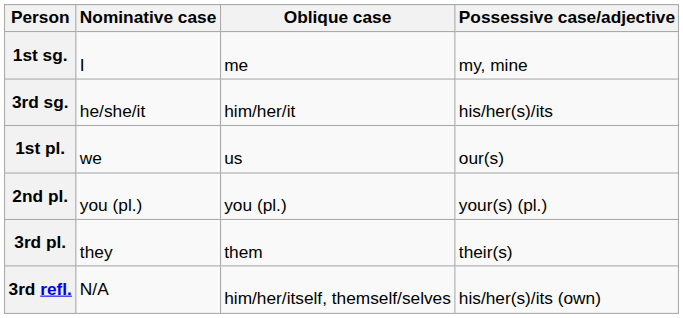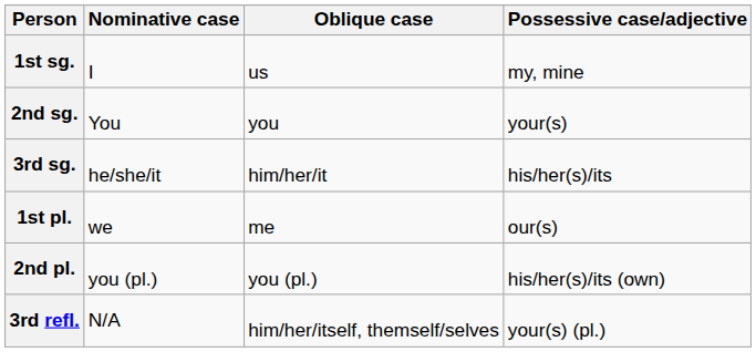 <table class="wikitable floatright">
 <tr>
 </tr>
 <tr>
 <th scope="col">Person</th>
 <th scope="col">Nominative case</th>
 <th scope="col">Oblique case</th>
 <th scope="col">Possessive case/adjective</th>
 </tr>
 <tr>
 <th scope="row">1st sg.</th>
 <td> <br> I</td>
-<td><br> me</td>
+<td><br> us</td>
 <td><br> my, mine</td>
+</tr>
+<tr>
+<th scope="row">2nd sg.</th>
+<td> <br> You</td>
+<td><br> you</td>
+<td><br> your(s)</td>
 </tr>
 <tr>
 <th scope="row">3rd sg.</th>
 <td> <br> he/she/it</td>
 <td><br> him/her/it</td>
 <td><br> his/her(s)/its</td>
 </tr>
 <tr>
 <th scope="row">1st pl.</th>
 <td><br>we</td>
-<td><br> us</td>
+<td><br> me</td>
 <td><br>our(s)</td>
 </tr>
 <tr>
 <th scope="row">2nd pl.</th>
 <td><br> you (pl.)</td>
 <td> <br> you (pl.)</td>
-<td><br> your(s) (pl.)</td>
-</tr>
-<tr>
-<th scope="row">3rd pl.</th>
-<td> <br> they</td>
-<td><br> them</td>
-<td><br> their(s)</td>
+<td><br> his/her(s)/its (own)</td>
 </tr>
 <tr>
 <th>3rd <a href='#'>refl.</a></th>
 <td>N/A</td>
 <td><br> him/her/itself, themself/selves</td>
-<td><br> his/her(s)/its (own)</td>
+<td><br> your(s) (pl.)</td>
 </tr>
 </table>
